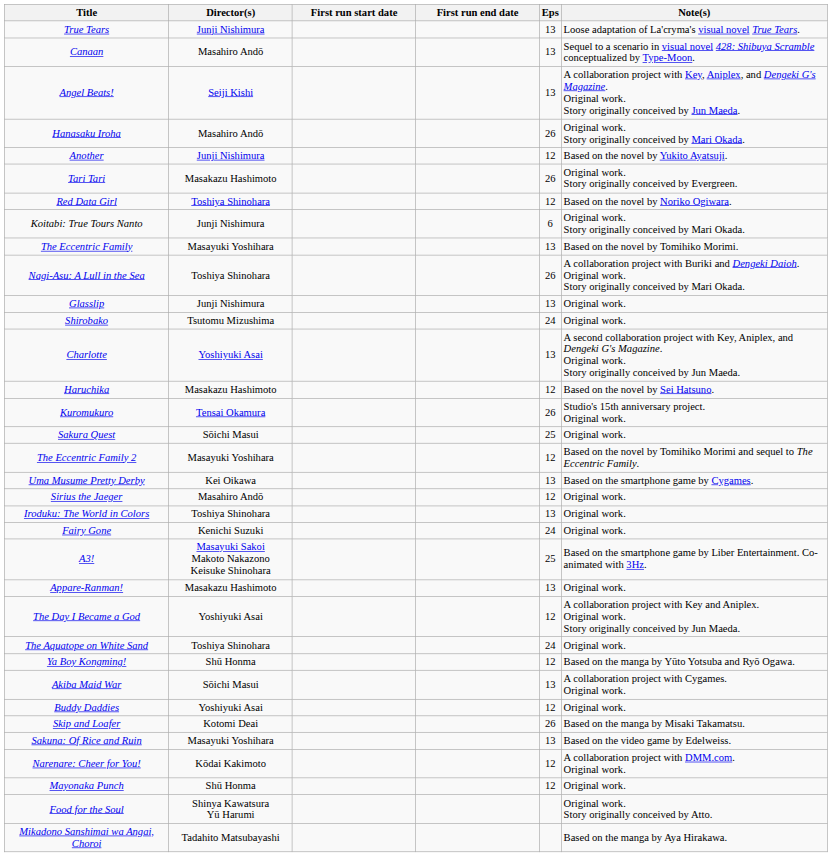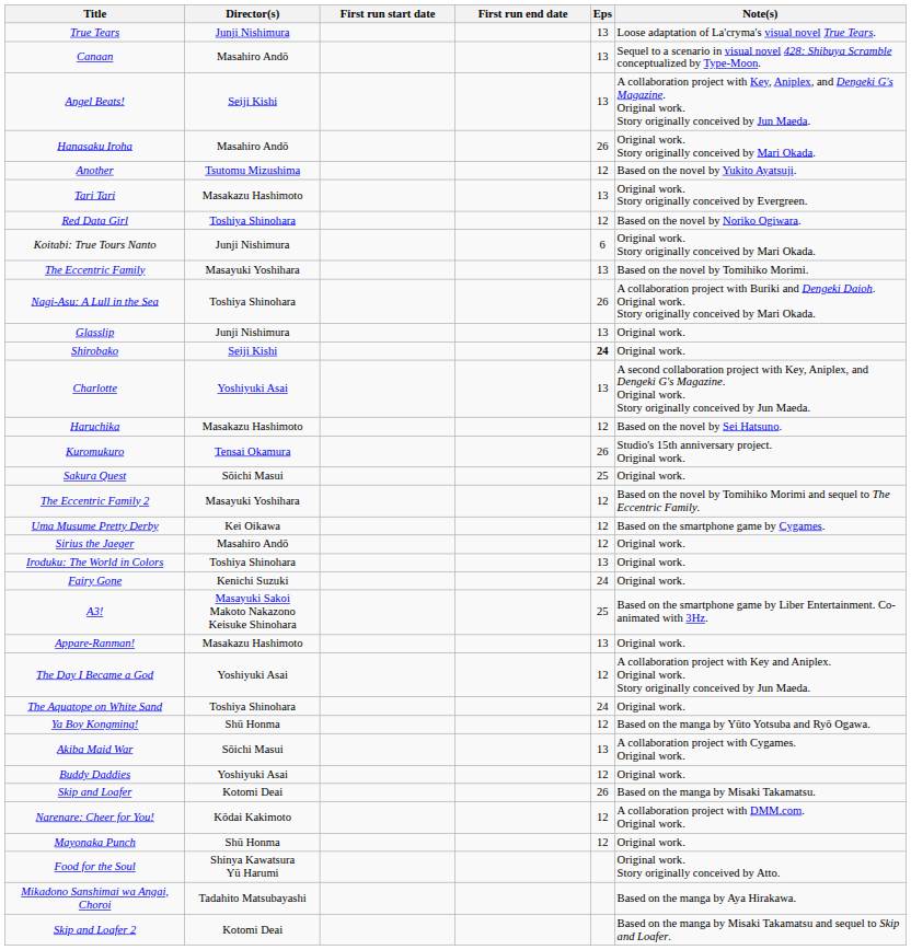 <table class="wikitable sortable" style="text-align:center; margin=auto; ">
 <tr>
 <th scope="col" width=20%>Title</th>
 <th scope="col" width=15%>Director(s)</th>
 <th scope="col" width=15%>First run start date</th>
 <th scope="col" width=15%>First run end date</th>
 <th scope="col">Eps</th>
 <th scope="col" class="unsortable">Note(s)</th>
 </tr>
 <tr>
 <td><em><a href='#'>True Tears</a></em></td>
 <td><a href='#'>Junji Nishimura</a></td>
 <td></td>
 <td></td>
 <td>13</td>
 <td style="text-align:left;">Loose adaptation of La'cryma's <a href='#'>visual novel</a> <em><a href='#'>True Tears</a></em>.</td>
 </tr>
 <tr>
 <td><em><a href='#'>Canaan</a></em></td>
 <td>Masahiro Andō</td>
 <td></td>
 <td></td>
 <td>13</td>
 <td style="text-align:left;">Sequel to a scenario in <a href='#'>visual novel</a> <em><a href='#'>428: Shibuya Scramble</a></em> conceptualized by <a href='#'>Type-Moon</a>.</td>
 </tr>
 <tr>
 <td><em><a href='#'>Angel Beats!</a></em></td>
 <td><a href='#'>Seiji Kishi</a></td>
 <td></td>
 <td></td>
 <td>13</td>
 <td style="text-align:left;">A collaboration project with <a href='#'>Key</a>, <a href='#'>Aniplex</a>, and <em><a href='#'>Dengeki G's Magazine</a></em>. <br>Original work.<br>Story originally conceived by <a href='#'>Jun Maeda</a>.</td>
 </tr>
 <tr>
 <td><em><a href='#'>Hanasaku Iroha</a></em></td>
 <td>Masahiro Andō</td>
 <td></td>
 <td></td>
 <td>26</td>
 <td style="text-align:left;">Original work.<br>Story originally conceived by <a href='#'>Mari Okada</a>.</td>
 </tr>
 <tr>
 <td><em><a href='#'>Another</a></em></td>
-<td><a href='#'>Junji Nishimura</a></td>
+<td><a href='#'>Tsutomu Mizushima</a></td>
 <td></td>
 <td></td>
 <td>12</td>
 <td style="text-align:left;">Based on the novel by <a href='#'>Yukito Ayatsuji</a>.</td>
 </tr>
 <tr>
 <td><em><a href='#'>Tari Tari</a></em></td>
 <td>Masakazu Hashimoto</td>
 <td></td>
 <td></td>
-<td>26</td>
+<td>13</td>
 <td style="text-align:left;">Original work.<br>Story originally conceived by Evergreen.</td>
 </tr>
 <tr>
 <td><em><a href='#'>Red Data Girl</a></em></td>
 <td><a href='#'>Toshiya Shinohara</a></td>
 <td></td>
 <td></td>
 <td>12</td>
 <td style="text-align:left;">Based on the novel by <a href='#'>Noriko Ogiwara</a>.</td>
 </tr>
 <tr>
 <td><em>Koitabi: True Tours Nanto</em></td>
 <td>Junji Nishimura</td>
 <td></td>
 <td></td>
 <td>6</td>
 <td style="text-align:left;">Original work.<br>Story originally conceived by Mari Okada.</td>
 </tr>
 <tr>
 <td><em><a href='#'>The Eccentric Family</a></em></td>
 <td>Masayuki Yoshihara</td>
 <td></td>
 <td></td>
 <td>13</td>
 <td style="text-align:left;">Based on the novel by Tomihiko Morimi.</td>
 </tr>
 <tr>
 <td><em><a href='#'>Nagi-Asu: A Lull in the Sea</a></em></td>
 <td>Toshiya Shinohara</td>
 <td></td>
 <td></td>
 <td>26</td>
 <td style="text-align:left;">A collaboration project with Buriki and <em><a href='#'>Dengeki Daioh</a></em>. <br>Original work.<br>Story originally conceived by Mari Okada.</td>
 </tr>
 <tr>
 <td><em><a href='#'>Glasslip</a></em></td>
 <td>Junji Nishimura</td>
 <td></td>
 <td></td>
 <td>13</td>
 <td style="text-align:left;">Original work.</td>
 </tr>
 <tr>
 <td><em><a href='#'>Shirobako</a></em></td>
-<td>Tsutomu Mizushima</td>
+<td><a href='#'>Seiji Kishi</a></td>
 <td></td>
 <td></td>
-<td>24</td>
+<td><strong>24</strong></td>
 <td style="text-align:left;">Original work.</td>
 </tr>
 <tr>
 <td><em><a href='#'>Charlotte</a></em></td>
 <td><a href='#'>Yoshiyuki Asai</a></td>
 <td></td>
 <td></td>
 <td>13</td>
 <td style="text-align:left;">A second collaboration project with Key, Aniplex, and <em>Dengeki G's Magazine</em>.<br>Original work.<br>Story originally conceived by Jun Maeda.</td>
 </tr>
 <tr>
 <td><em><a href='#'>Haruchika</a></em></td>
 <td>Masakazu Hashimoto</td>
 <td></td>
 <td></td>
 <td>12</td>
 <td style="text-align:left;">Based on the novel by <a href='#'>Sei Hatsuno</a>.</td>
 </tr>
 <tr>
 <td><em><a href='#'>Kuromukuro</a></em></td>
 <td><a href='#'>Tensai Okamura</a></td>
 <td></td>
 <td></td>
 <td>26</td>
 <td style="text-align:left;">Studio's 15th anniversary project.<br>Original work.</td>
 </tr>
 <tr>
 <td><em><a href='#'>Sakura Quest</a></em></td>
 <td>Sōichi Masui</td>
 <td></td>
 <td></td>
 <td>25</td>
 <td style="text-align:left;">Original work.</td>
 </tr>
 <tr>
 <td><em><a href='#'>The Eccentric Family 2</a></em></td>
 <td>Masayuki Yoshihara</td>
 <td></td>
 <td></td>
 <td>12</td>
 <td style="text-align:left;">Based on the novel by Tomihiko Morimi and sequel to <em>The Eccentric Family</em>.</td>
 </tr>
 <tr>
 <td><em><a href='#'>Uma Musume Pretty Derby</a></em></td>
 <td>Kei Oikawa</td>
 <td></td>
 <td></td>
-<td>13</td>
+<td>12</td>
 <td style="text-align:left;">Based on the smartphone game by <a href='#'>Cygames</a>.</td>
 </tr>
 <tr>
 <td><em><a href='#'>Sirius the Jaeger</a></em></td>
 <td>Masahiro Andō</td>
 <td></td>
 <td></td>
 <td>12</td>
 <td style="text-align:left;">Original work.</td>
 </tr>
 <tr>
 <td><em><a href='#'>Iroduku: The World in Colors</a></em></td>
 <td>Toshiya Shinohara</td>
 <td></td>
 <td></td>
 <td>13</td>
 <td style="text-align:left;">Original work.</td>
 </tr>
 <tr>
 <td><em><a href='#'>Fairy Gone</a></em></td>
 <td>Kenichi Suzuki</td>
 <td></td>
 <td></td>
 <td>24</td>
 <td style="text-align:left;">Original work.</td>
 </tr>
 <tr>
 <td><em><a href='#'>A3!</a></em></td>
 <td><a href='#'>Masayuki Sakoi</a><br>Makoto Nakazono<br>Keisuke Shinohara</td>
 <td></td>
 <td></td>
 <td>25</td>
 <td style="text-align:left;">Based on the smartphone game by Liber Entertainment.  Co-animated with <a href='#'>3Hz</a>.</td>
 </tr>
 <tr>
 <td><em><a href='#'>Appare-Ranman!</a></em></td>
 <td>Masakazu Hashimoto</td>
 <td></td>
 <td></td>
 <td>13</td>
 <td style="text-align:left;">Original work.</td>
 </tr>
 <tr>
 <td><em><a href='#'>The Day I Became a God</a></em></td>
 <td>Yoshiyuki Asai</td>
 <td></td>
 <td></td>
 <td>12</td>
 <td style="text-align:left;">A collaboration project with Key and Aniplex.<br>Original work.<br>Story originally conceived by Jun Maeda.</td>
 </tr>
 <tr>
 <td><em><a href='#'>The Aquatope on White Sand</a></em></td>
 <td>Toshiya Shinohara</td>
 <td></td>
 <td></td>
 <td>24</td>
 <td style="text-align:left;">Original work.</td>
 </tr>
 <tr>
 <td><em><a href='#'>Ya Boy Kongming!</a></em></td>
 <td>Shū Honma</td>
 <td></td>
 <td></td>
 <td>12</td>
 <td style="text-align:left;">Based on the manga by Yūto Yotsuba and Ryō Ogawa.</td>
 </tr>
 <tr>
 <td><em><a href='#'>Akiba Maid War</a></em></td>
 <td>Sōichi Masui</td>
 <td></td>
 <td></td>
 <td>13</td>
 <td style="text-align:left;">A collaboration project with Cygames.<br>Original work.</td>
 </tr>
 <tr>
 <td><em><a href='#'>Buddy Daddies</a></em></td>
 <td>Yoshiyuki Asai</td>
 <td></td>
 <td></td>
 <td>12</td>
 <td style="text-align:left;">Original work.</td>
 </tr>
 <tr>
 <td><em><a href='#'>Skip and Loafer</a></em></td>
 <td>Kotomi Deai</td>
 <td></td>
 <td></td>
 <td>26</td>
 <td style="text-align:left;">Based on the manga by Misaki Takamatsu.</td>
 </tr>
 <tr>
-<td><em><a href='#'>Sakuna: Of Rice and Ruin</a></em></td>
-<td>Masayuki Yoshihara</td>
-<td></td>
-<td></td>
-<td>13</td>
-<td style="text-align:left;">Based on the video game by Edelweiss.</td>
-</tr>
-<tr>
 <td><em><a href='#'>Narenare: Cheer for You!</a></em></td>
 <td>Kōdai Kakimoto</td>
 <td></td>
 <td></td>
 <td>12</td>
 <td style="text-align:left;">A collaboration project with <a href='#'>DMM.com</a>.<br>Original work.</td>
 </tr>
 <tr>
 <td><em><a href='#'>Mayonaka Punch</a></em></td>
 <td>Shū Honma</td>
 <td></td>
 <td></td>
 <td>12</td>
 <td style="text-align:left;">Original work.</td>
 </tr>
 <tr>
 <td><em><a href='#'>Food for the Soul</a></em></td>
 <td>Shinya Kawatsura<br>Yū Harumi</td>
 <td></td>
 <td></td>
 <td></td>
 <td style="text-align:left;">Original work.<br>Story originally conceived by Atto.</td>
 </tr>
 <tr>
 <td><em><a href='#'>Mikadono Sanshimai wa Angai, Choroi</a></em></td>
 <td>Tadahito Matsubayashi</td>
 <td></td>
 <td></td>
 <td></td>
 <td style="text-align:left;">Based on the manga by Aya Hirakawa.</td>
 </tr>
+<tr>
+<td><em><a href='#'>Skip and Loafer 2</a></em></td>
+<td>Kotomi Deai</td>
+<td></td>
+<td></td>
+<td></td>
+<td style="text-align:left;">Based on the manga by Misaki Takamatsu and sequel to <em>Skip and Loafer</em>.</td>
+</tr>
 </table>
